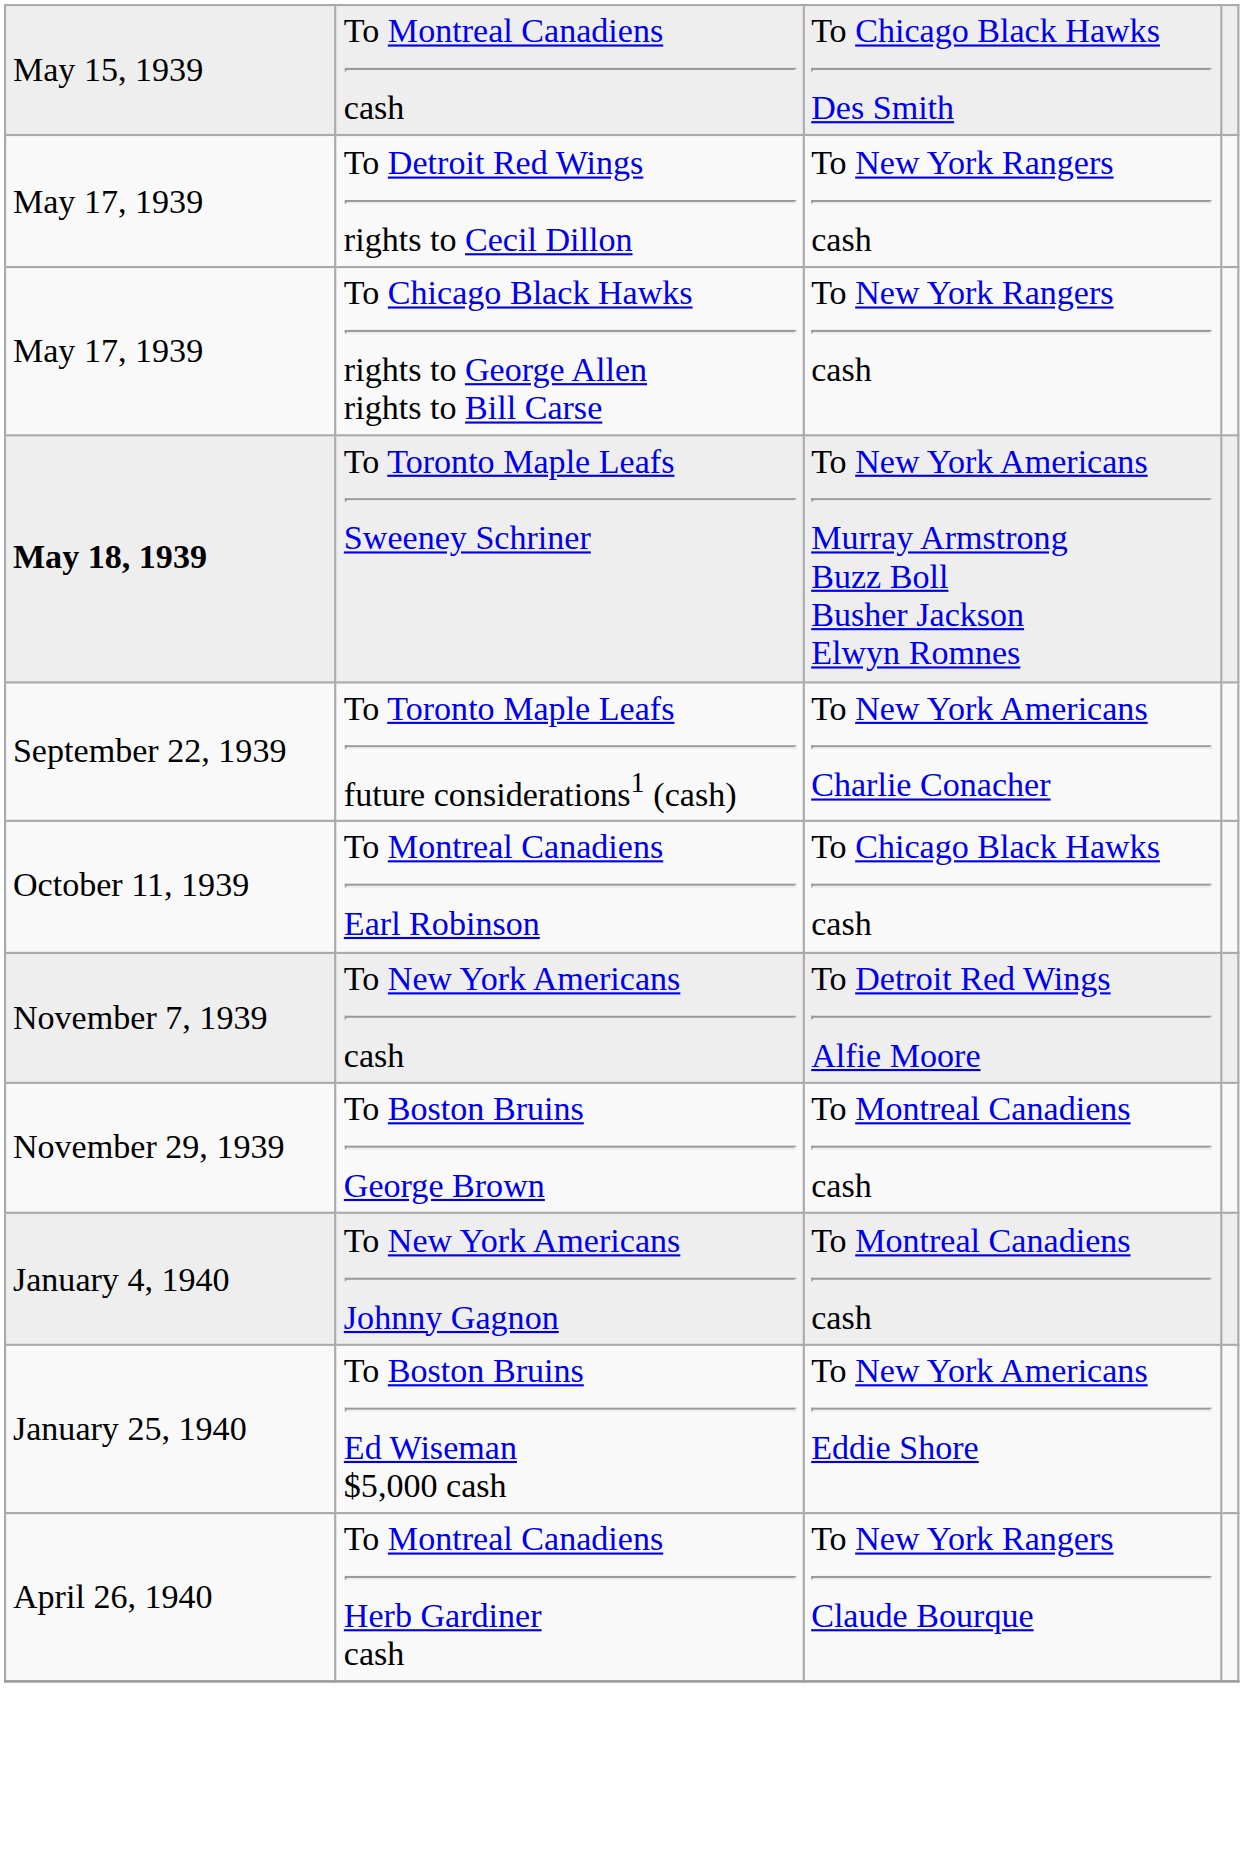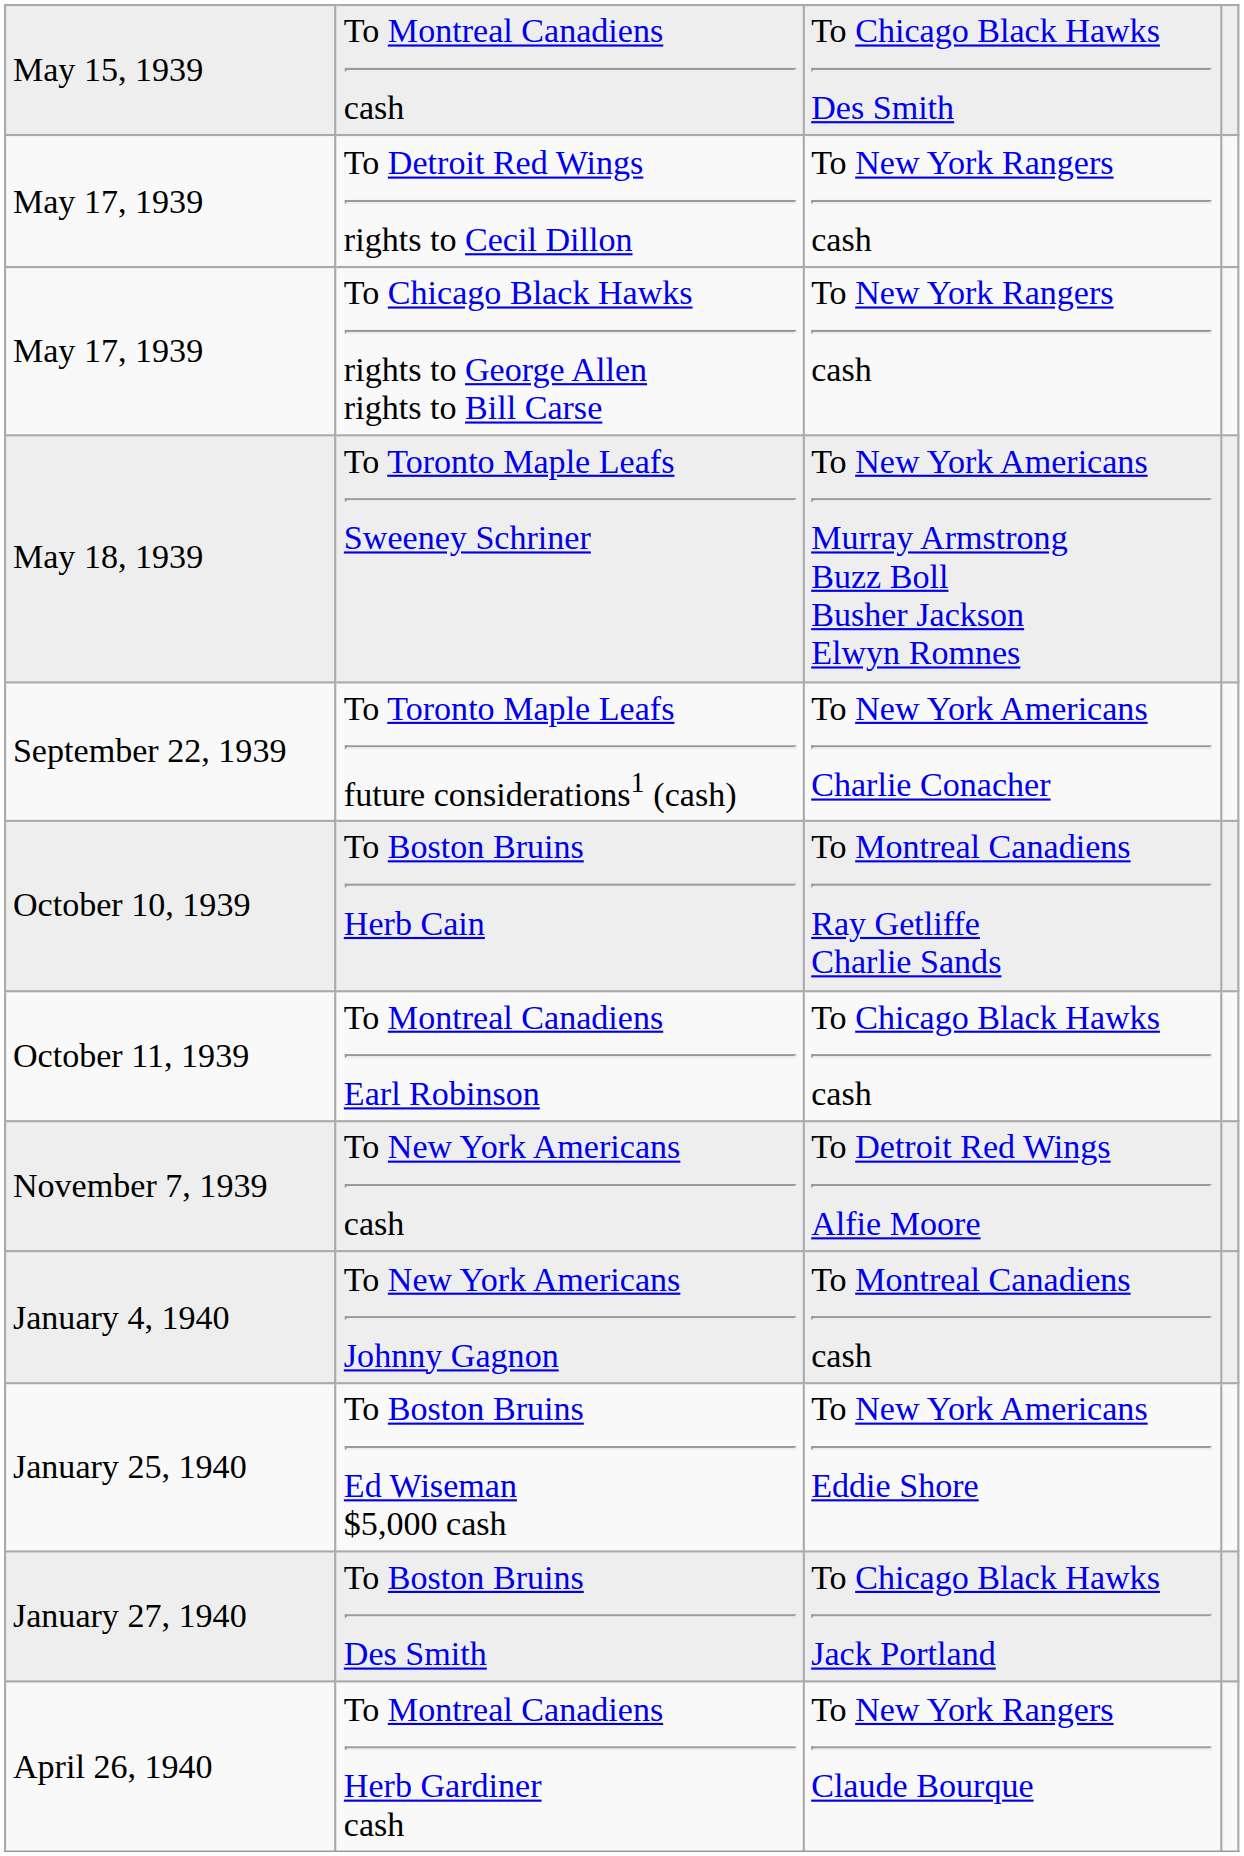 <table class="wikitable" style="border:1px solid #999999; width:580px;">
 <tr bgcolor="eeeeee">
 <td>May 15, 1939</td>
 <td valign="top">To <a href='#'>Montreal Canadiens</a><hr>cash</td>
 <td valign="top">To <a href='#'>Chicago Black Hawks</a><hr><a href='#'>Des Smith</a></td>
 <td></td>
 </tr>
 <tr>
 <td>May 17, 1939</td>
 <td valign="top">To <a href='#'>Detroit Red Wings</a><hr>rights to <a href='#'>Cecil Dillon</a></td>
 <td valign="top">To <a href='#'>New York Rangers</a><hr>cash</td>
 <td></td>
 </tr>
 <tr>
 <td>May 17, 1939</td>
 <td valign="top">To <a href='#'>Chicago Black Hawks</a><hr>rights to <a href='#'>George Allen</a><br>rights to <a href='#'>Bill Carse</a></td>
 <td valign="top">To <a href='#'>New York Rangers</a><hr>cash</td>
 <td></td>
 </tr>
 <tr bgcolor="eeeeee">
-<td><strong>May 18, 1939</strong></td>
+<td>May 18, 1939</td>
 <td valign="top">To <a href='#'>Toronto Maple Leafs</a><hr><a href='#'>Sweeney Schriner</a></td>
 <td valign="top">To <a href='#'>New York Americans</a> <hr><a href='#'>Murray Armstrong</a><br><a href='#'>Buzz Boll</a><br><a href='#'>Busher Jackson</a><br><a href='#'>Elwyn Romnes</a></td>
 <td></td>
 </tr>
 <tr>
 <td>September 22, 1939</td>
 <td valign="top">To <a href='#'>Toronto Maple Leafs</a><hr>future considerations<sup>1</sup> (cash)</td>
 <td valign="top">To <a href='#'>New York Americans</a> <hr><a href='#'>Charlie Conacher</a></td>
+<td></td>
+</tr>
+<tr bgcolor="eeeeee">
+<td>October 10, 1939</td>
+<td valign="top">To <a href='#'>Boston Bruins</a><hr><a href='#'>Herb Cain</a></td>
+<td valign="top">To <a href='#'>Montreal Canadiens</a><hr><a href='#'>Ray Getliffe</a><br><a href='#'>Charlie Sands</a></td>
 <td></td>
 </tr>
 <tr>
 <td>October 11, 1939</td>
 <td valign="top">To <a href='#'>Montreal Canadiens</a><hr><a href='#'>Earl Robinson</a></td>
 <td valign="top">To <a href='#'>Chicago Black Hawks</a><hr>cash</td>
 <td></td>
 </tr>
 <tr bgcolor="eeeeee">
 <td>November 7, 1939</td>
 <td valign="top">To <a href='#'>New York Americans</a><hr>cash</td>
 <td valign="top">To <a href='#'>Detroit Red Wings</a><hr><a href='#'>Alfie Moore</a></td>
 <td></td>
 </tr>
-<tr>
-<td>November 29, 1939</td>
-<td valign="top">To <a href='#'>Boston Bruins</a><hr><a href='#'>George Brown</a></td>
-<td valign="top">To <a href='#'>Montreal Canadiens</a><hr>cash</td>
-<td></td>
-</tr>
 <tr bgcolor="eeeeee">
 <td>January 4, 1940</td>
 <td valign="top">To <a href='#'>New York Americans</a><hr><a href='#'>Johnny Gagnon</a></td>
 <td valign="top">To <a href='#'>Montreal Canadiens</a><hr>cash</td>
 <td></td>
 </tr>
 <tr>
 <td>January 25, 1940</td>
 <td valign="top">To <a href='#'>Boston Bruins</a><hr><a href='#'>Ed Wiseman</a><br>$5,000 cash</td>
 <td valign="top">To <a href='#'>New York Americans</a><hr><a href='#'>Eddie Shore</a></td>
 <td></td>
 </tr>
+<tr bgcolor="eeeeee">
+<td>January 27, 1940</td>
+<td valign="top">To <a href='#'>Boston Bruins</a><hr><a href='#'>Des Smith</a></td>
+<td valign="top">To <a href='#'>Chicago Black Hawks</a><hr><a href='#'>Jack Portland</a></td>
+<td></td>
+</tr>
 <tr>
 <td>April 26, 1940</td>
 <td valign="top">To <a href='#'>Montreal Canadiens</a><hr><a href='#'>Herb Gardiner</a><br>cash</td>
 <td valign="top">To <a href='#'>New York Rangers</a><hr><a href='#'>Claude Bourque</a></td>
 <td></td>
 </tr>
 <tr bgcolor="eeeeee">
 </tr>
 </table>
